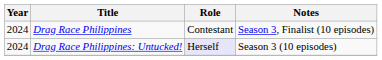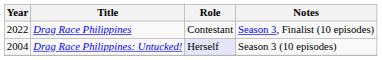 <table class="wikitable sortable plainrowheaders">
 <tr>
 <th>Year</th>
 <th>Title</th>
 <th>Role</th>
 <th>Notes</th>
 </tr>
 <tr>
-<td>2024</td>
+<td>2022</td>
 <td><em><a href='#'>Drag Race Philippines</a></em></td>
 <td>Contestant</td>
 <td><a href='#'>Season 3</a>, Finalist (10 episodes)</td>
 </tr>
 <tr>
-<td>2024</td>
+<td>2004</td>
 <td><em><a href='#'>Drag Race Philippines: Untucked!</a></em></td>
 <td style="background: lavender;">Herself</td>
 <td>Season 3 (10 episodes)</td>
 </tr>
 <tr>
 </tr>
 </table>
